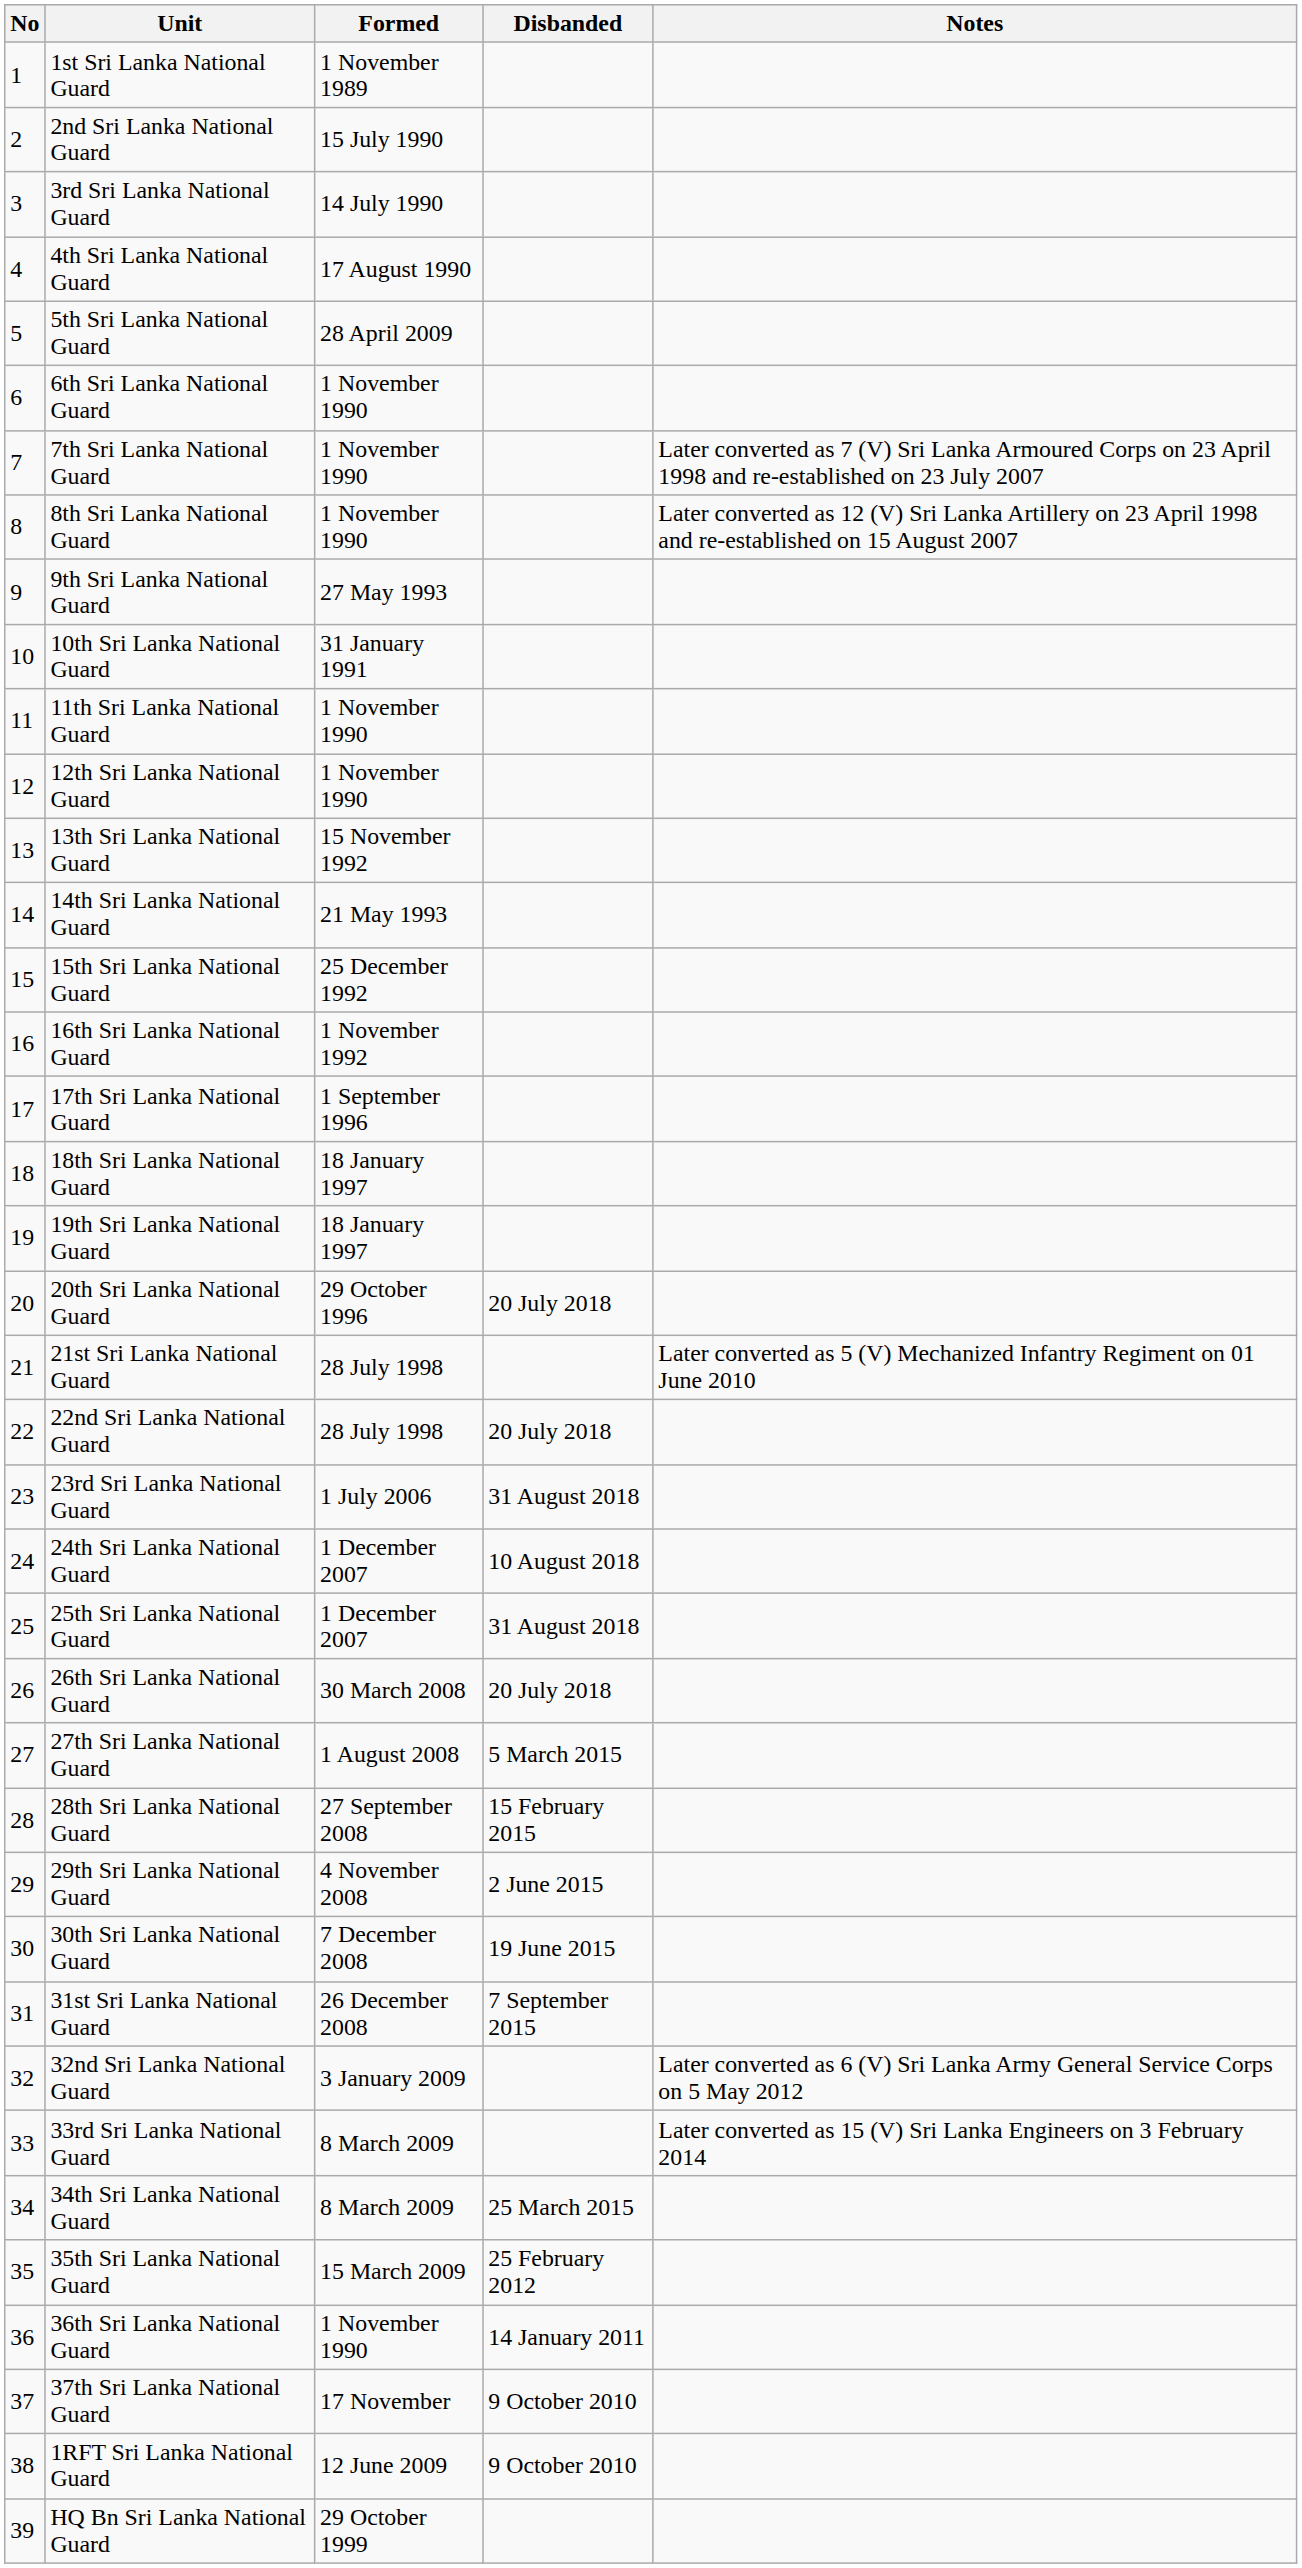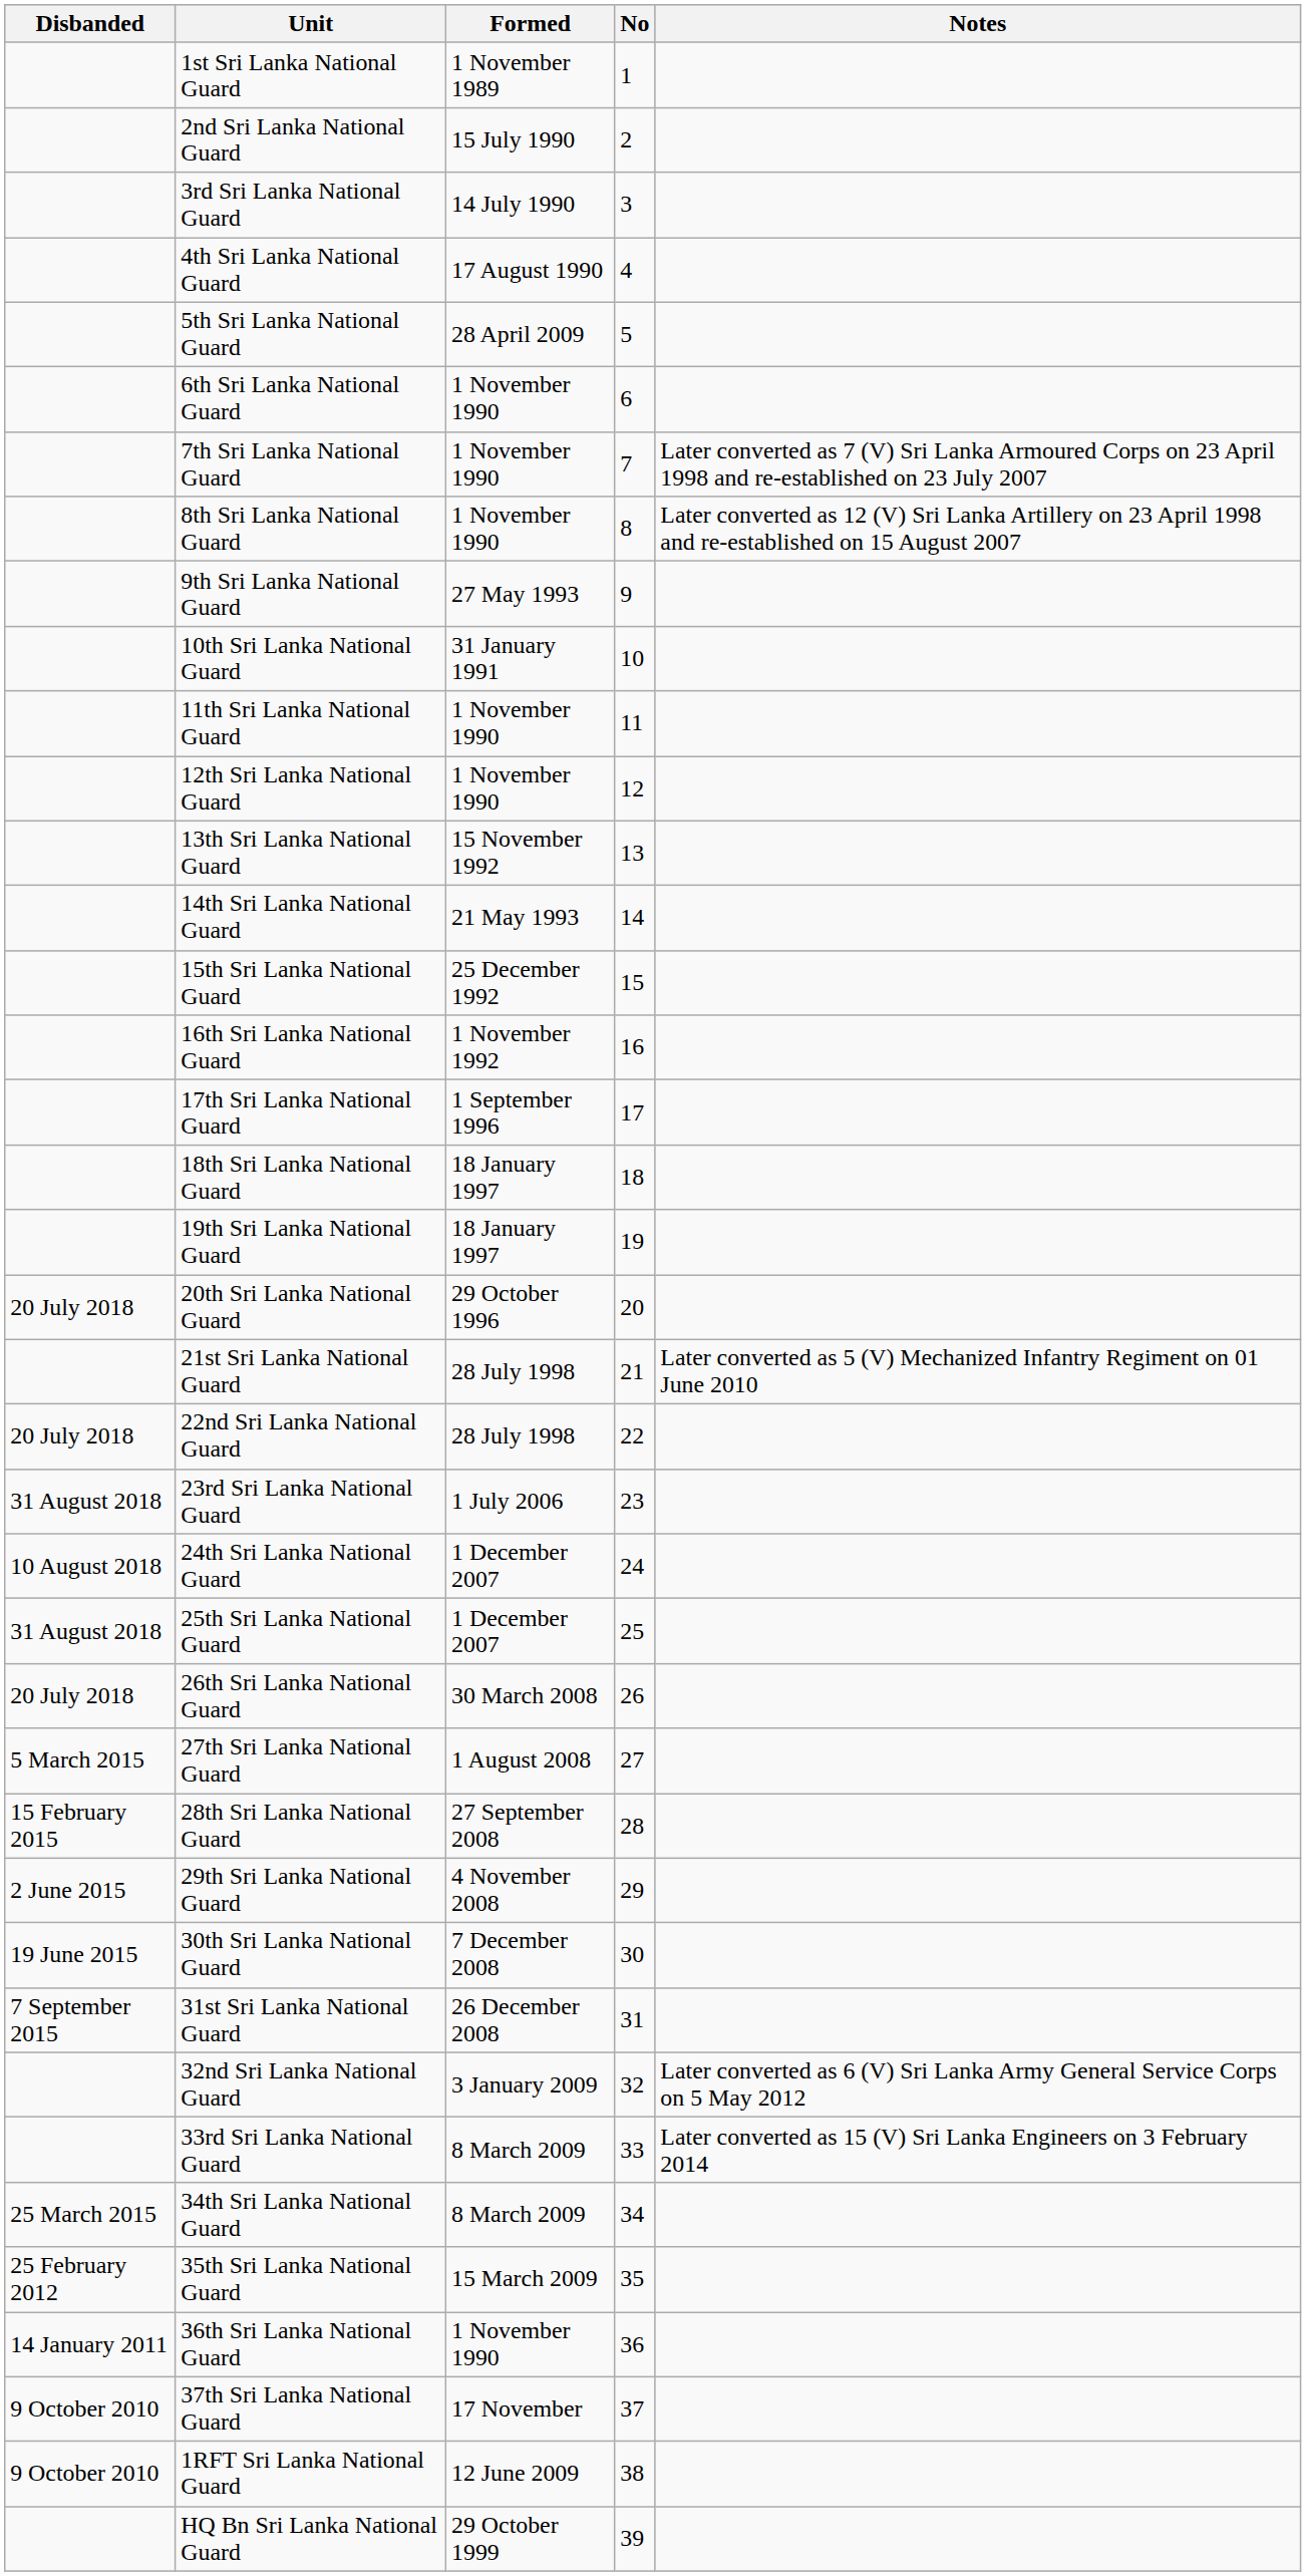 <table class="wikitable " border="1" style="border-collapse: collapse;">
 <tr bgcolor=lavender>
-<th>No</th>
+<th width=120px>Disbanded</th>
 <th width=220px>Unit</th>
 <th width=120px>Formed</th>
-<th width=120px>Disbanded</th>
+<th>No</th>
 <th width=560px>Notes</th>
 </tr>
 <tr>
-<td>1</td>
+<td></td>
 <td>1st Sri Lanka National Guard</td>
 <td>1 November 1989</td>
-<td></td>
+<td>1</td>
 <td></td>
 </tr>
 <tr>
-<td>2</td>
+<td></td>
 <td>2nd Sri Lanka National Guard</td>
 <td>15 July 1990</td>
-<td></td>
+<td>2</td>
 <td></td>
 </tr>
 <tr>
-<td>3</td>
+<td></td>
 <td>3rd Sri Lanka National Guard</td>
 <td>14 July 1990</td>
-<td></td>
+<td>3</td>
 <td></td>
 </tr>
 <tr>
-<td>4</td>
+<td></td>
 <td>4th Sri Lanka National Guard</td>
 <td>17 August 1990</td>
-<td></td>
+<td>4</td>
 <td></td>
 </tr>
 <tr>
-<td>5</td>
+<td></td>
 <td>5th Sri Lanka National Guard</td>
 <td>28 April 2009</td>
-<td></td>
+<td>5</td>
 <td></td>
 </tr>
 <tr>
-<td>6</td>
+<td></td>
 <td>6th Sri Lanka National Guard</td>
 <td>1 November 1990</td>
-<td></td>
+<td>6</td>
 <td></td>
 </tr>
 <tr>
-<td>7</td>
+<td></td>
 <td>7th Sri Lanka National Guard</td>
 <td>1 November 1990</td>
-<td></td>
+<td>7</td>
 <td>Later converted as 7 (V) Sri Lanka Armoured Corps on 23 April 1998 and re-established on 23 July 2007</td>
 </tr>
 <tr>
-<td>8</td>
+<td></td>
 <td>8th Sri Lanka National Guard</td>
 <td>1 November 1990</td>
-<td></td>
+<td>8</td>
 <td>Later converted as 12 (V) Sri Lanka Artillery on 23 April 1998 and re-established on 15 August 2007</td>
 </tr>
 <tr>
-<td>9</td>
+<td></td>
 <td>9th Sri Lanka National Guard</td>
 <td>27 May 1993</td>
-<td></td>
+<td>9</td>
 <td></td>
 </tr>
 <tr>
-<td>10</td>
+<td></td>
 <td>10th Sri Lanka National Guard</td>
 <td>31 January 1991</td>
-<td></td>
+<td>10</td>
 <td></td>
 </tr>
 <tr>
-<td>11</td>
+<td></td>
 <td>11th Sri Lanka National Guard</td>
 <td>1 November 1990</td>
-<td></td>
+<td>11</td>
 <td></td>
 </tr>
 <tr>
-<td>12</td>
+<td></td>
 <td>12th Sri Lanka National Guard</td>
 <td>1 November 1990</td>
-<td></td>
+<td>12</td>
 <td></td>
 </tr>
 <tr>
-<td>13</td>
+<td></td>
 <td>13th Sri Lanka National Guard</td>
 <td>15 November 1992</td>
-<td></td>
+<td>13</td>
 <td></td>
 </tr>
 <tr>
-<td>14</td>
+<td></td>
 <td>14th Sri Lanka National Guard</td>
 <td>21 May 1993</td>
-<td></td>
+<td>14</td>
 <td></td>
 </tr>
 <tr>
-<td>15</td>
+<td></td>
 <td>15th Sri Lanka National Guard</td>
 <td>25 December 1992</td>
-<td></td>
+<td>15</td>
 <td></td>
 </tr>
 <tr>
-<td>16</td>
+<td></td>
 <td>16th Sri Lanka National Guard</td>
 <td>1 November 1992</td>
-<td></td>
+<td>16</td>
 <td></td>
 </tr>
 <tr>
-<td>17</td>
+<td></td>
 <td>17th Sri Lanka National Guard</td>
 <td>1 September 1996</td>
-<td></td>
+<td>17</td>
 <td></td>
 </tr>
 <tr>
-<td>18</td>
+<td></td>
 <td>18th Sri Lanka National Guard</td>
 <td>18 January 1997</td>
-<td></td>
+<td>18</td>
 <td></td>
 </tr>
 <tr>
-<td>19</td>
+<td></td>
 <td>19th Sri Lanka National Guard</td>
 <td>18 January 1997</td>
-<td></td>
+<td>19</td>
 <td></td>
 </tr>
 <tr>
-<td>20</td>
+<td>20 July 2018</td>
 <td>20th Sri Lanka National Guard</td>
 <td>29 October 1996</td>
-<td>20 July 2018</td>
+<td>20</td>
 <td></td>
 </tr>
 <tr>
-<td>21</td>
+<td></td>
 <td>21st Sri Lanka National Guard</td>
 <td>28 July 1998</td>
-<td></td>
+<td>21</td>
 <td>Later converted as 5 (V) Mechanized Infantry Regiment on 01 June  2010</td>
 </tr>
 <tr>
-<td>22</td>
+<td>20 July 2018</td>
 <td>22nd Sri Lanka National Guard</td>
 <td>28 July 1998</td>
-<td>20 July 2018</td>
+<td>22</td>
 <td></td>
 </tr>
 <tr>
-<td>23</td>
+<td>31 August 2018</td>
 <td>23rd Sri Lanka National Guard</td>
 <td>1 July 2006</td>
-<td>31 August 2018</td>
+<td>23</td>
 <td></td>
 </tr>
 <tr>
-<td>24</td>
+<td>10 August 2018</td>
 <td>24th Sri Lanka National Guard</td>
 <td>1 December 2007</td>
-<td>10 August 2018</td>
+<td>24</td>
 <td></td>
 </tr>
 <tr>
-<td>25</td>
+<td>31 August 2018</td>
 <td>25th Sri Lanka National Guard</td>
 <td>1 December 2007</td>
-<td>31 August 2018</td>
+<td>25</td>
 <td></td>
 </tr>
 <tr>
-<td>26</td>
+<td>20 July 2018</td>
 <td>26th Sri Lanka National Guard</td>
 <td>30 March 2008</td>
-<td>20 July 2018</td>
+<td>26</td>
 <td></td>
 </tr>
 <tr>
-<td>27</td>
+<td>5 March 2015</td>
 <td>27th Sri Lanka National Guard</td>
 <td>1 August 2008</td>
-<td>5 March 2015</td>
+<td>27</td>
 <td></td>
 </tr>
 <tr>
-<td>28</td>
+<td>15 February 2015</td>
 <td>28th Sri Lanka National Guard</td>
 <td>27 September 2008</td>
-<td>15 February 2015</td>
+<td>28</td>
 <td></td>
 </tr>
 <tr>
-<td>29</td>
+<td>2 June 2015</td>
 <td>29th Sri Lanka National Guard</td>
 <td>4 November 2008</td>
-<td>2 June 2015</td>
+<td>29</td>
 <td></td>
 </tr>
 <tr>
-<td>30</td>
+<td>19 June 2015</td>
 <td>30th Sri Lanka National Guard</td>
 <td>7 December 2008</td>
-<td>19 June 2015</td>
+<td>30</td>
 <td></td>
 </tr>
 <tr>
-<td>31</td>
+<td>7 September 2015</td>
 <td>31st Sri Lanka National Guard</td>
 <td>26 December 2008</td>
-<td>7 September 2015</td>
+<td>31</td>
 <td></td>
 </tr>
 <tr>
-<td>32</td>
+<td></td>
 <td>32nd Sri Lanka National Guard</td>
 <td>3 January 2009</td>
-<td></td>
+<td>32</td>
 <td>Later converted as 6 (V) Sri Lanka Army General Service Corps on 5 May 2012</td>
 </tr>
 <tr>
-<td>33</td>
+<td></td>
 <td>33rd Sri Lanka National Guard</td>
 <td>8 March 2009</td>
-<td></td>
+<td>33</td>
 <td>Later converted as 15 (V) Sri Lanka Engineers on 3 February 2014</td>
 </tr>
 <tr>
-<td>34</td>
+<td>25 March 2015</td>
 <td>34th Sri Lanka National Guard</td>
 <td>8 March 2009</td>
-<td>25 March 2015</td>
+<td>34</td>
 <td></td>
 </tr>
 <tr>
-<td>35</td>
+<td>25 February 2012</td>
 <td>35th Sri Lanka National Guard</td>
 <td>15 March 2009</td>
-<td>25 February 2012</td>
+<td>35</td>
 <td></td>
 </tr>
 <tr>
-<td>36</td>
+<td>14 January 2011</td>
 <td>36th Sri Lanka National Guard</td>
 <td>1 November 1990</td>
-<td>14 January 2011</td>
+<td>36</td>
 <td></td>
 </tr>
 <tr>
-<td>37</td>
+<td>9 October 2010</td>
 <td>37th Sri Lanka National Guard</td>
 <td>17 November</td>
-<td>9 October 2010</td>
+<td>37</td>
 <td></td>
 </tr>
 <tr>
-<td>38</td>
+<td>9 October 2010</td>
 <td>1RFT Sri Lanka National Guard</td>
 <td>12 June 2009</td>
-<td>9 October 2010</td>
+<td>38</td>
 <td></td>
 </tr>
 <tr>
-<td>39</td>
+<td></td>
 <td>HQ Bn Sri Lanka National Guard</td>
 <td>29 October 1999</td>
-<td></td>
+<td>39</td>
 <td></td>
 </tr>
 </table>
